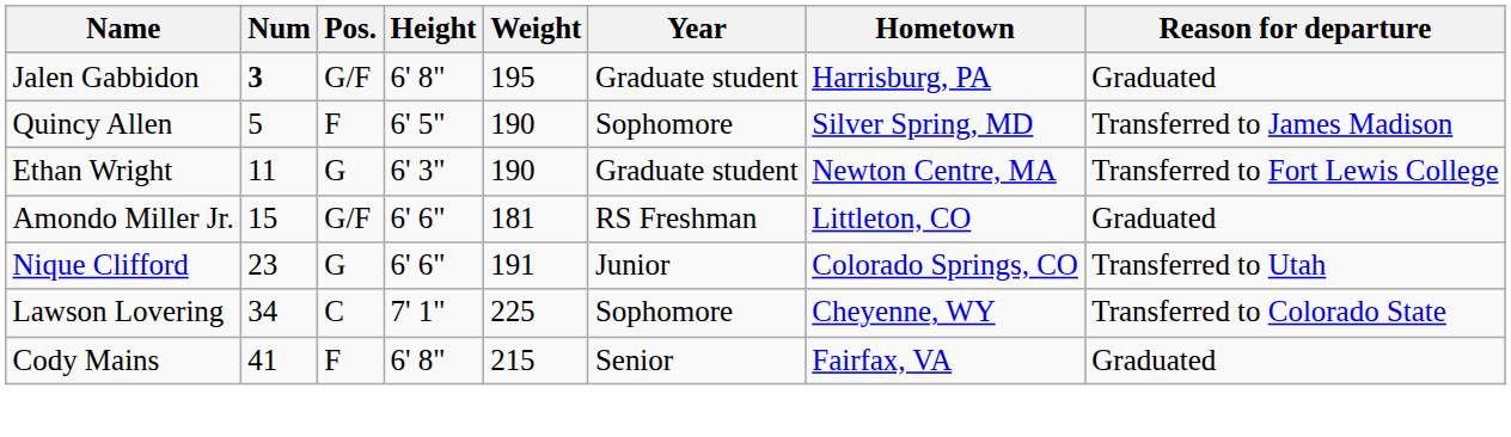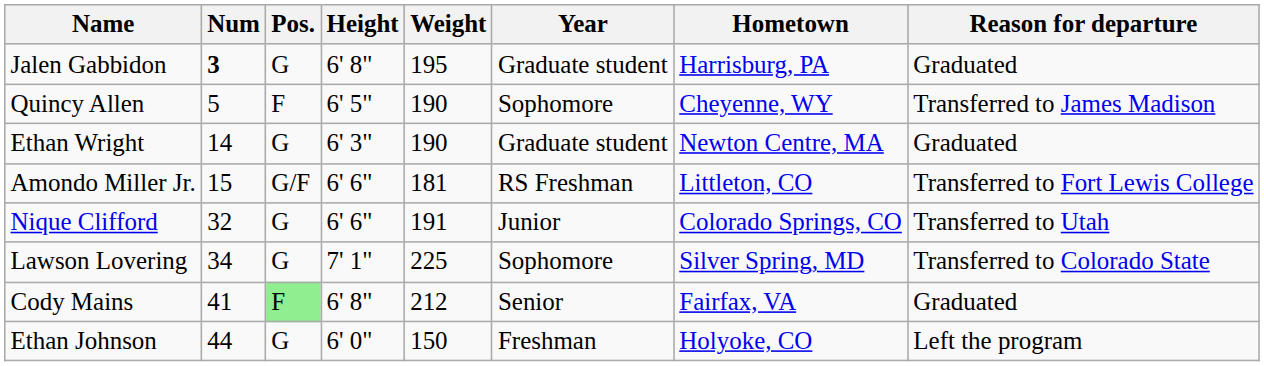 <table class="wikitable sortable" style="font-size:100%;" border="1">
 <tr>
 <th>Name</th>
 <th>Num</th>
 <th>Pos.</th>
 <th>Height</th>
 <th>Weight</th>
 <th>Year</th>
 <th>Hometown</th>
 <th class="unsortable">Reason for departure</th>
 </tr>
 <tr>
 <td>Jalen Gabbidon</td>
 <td><strong>3</strong></td>
-<td>G/F</td>
+<td>G</td>
 <td>6' 8"</td>
 <td>195</td>
 <td>Graduate student</td>
 <td><a href='#'>Harrisburg, PA</a></td>
 <td>Graduated</td>
 </tr>
 <tr>
 <td>Quincy Allen</td>
 <td>5</td>
 <td>F</td>
 <td>6' 5"</td>
 <td>190</td>
 <td>Sophomore</td>
-<td><a href='#'>Silver Spring, MD</a></td>
+<td><a href='#'>Cheyenne, WY</a></td>
 <td>Transferred to <a href='#'>James Madison</a></td>
 </tr>
 <tr>
 <td>Ethan Wright</td>
-<td>11</td>
+<td>14</td>
 <td>G</td>
 <td>6' 3"</td>
 <td>190</td>
 <td>Graduate student</td>
 <td><a href='#'>Newton Centre, MA</a></td>
-<td>Transferred to <a href='#'>Fort Lewis College</a></td>
+<td>Graduated</td>
 </tr>
 <tr>
 <td>Amondo Miller Jr.</td>
 <td>15</td>
 <td>G/F</td>
 <td>6' 6"</td>
 <td>181</td>
 <td>RS Freshman</td>
 <td><a href='#'>Littleton, CO</a></td>
-<td>Graduated</td>
+<td>Transferred to <a href='#'>Fort Lewis College</a></td>
 </tr>
 <tr>
 <td><a href='#'>Nique Clifford</a></td>
-<td>23</td>
+<td>32</td>
 <td>G</td>
 <td>6' 6"</td>
 <td>191</td>
 <td>Junior</td>
 <td><a href='#'>Colorado Springs, CO</a></td>
 <td>Transferred to <a href='#'>Utah</a></td>
 </tr>
 <tr>
 <td>Lawson Lovering</td>
 <td>34</td>
-<td>C</td>
+<td>G</td>
 <td>7' 1"</td>
 <td>225</td>
 <td>Sophomore</td>
-<td><a href='#'>Cheyenne, WY</a></td>
+<td><a href='#'>Silver Spring, MD</a></td>
 <td>Transferred to <a href='#'>Colorado State</a></td>
 </tr>
 <tr>
 <td>Cody Mains</td>
 <td>41</td>
-<td>F</td>
+<td style="background: lightgreen;">F</td>
 <td>6' 8"</td>
-<td>215</td>
+<td>212</td>
 <td>Senior</td>
 <td><a href='#'>Fairfax, VA</a></td>
 <td>Graduated</td>
 </tr>
+<tr>
+<td>Ethan Johnson</td>
+<td>44</td>
+<td>G</td>
+<td>6' 0"</td>
+<td>150</td>
+<td>Freshman</td>
+<td><a href='#'>Holyoke, CO</a></td>
+<td>Left the program</td>
+</tr>
 </table>
